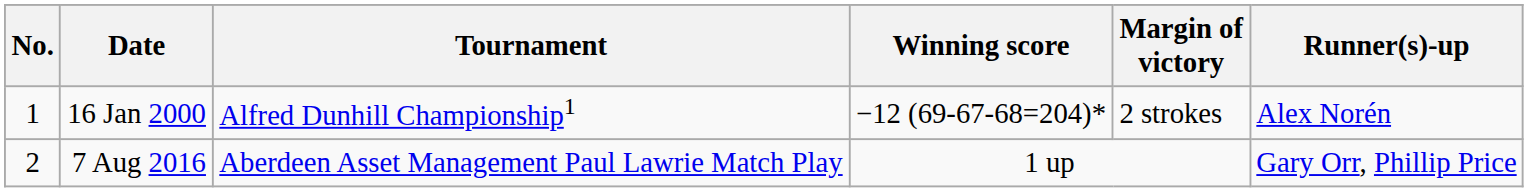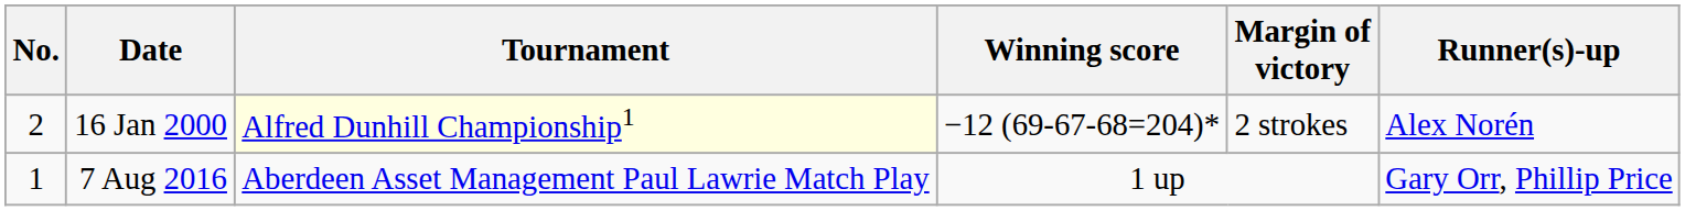 <table class="wikitable" style="font-size:95%;">
 <tr>
 <th>No.</th>
 <th>Date</th>
 <th>Tournament</th>
 <th>Winning score</th>
 <th>Margin of<br>victory</th>
 <th>Runner(s)-up</th>
 </tr>
 <tr>
-<td align=center>1</td>
+<td align=center>2</td>
 <td align=right>16 Jan <a href='#'>2000</a></td>
-<td><a href='#'>Alfred Dunhill Championship</a><sup>1</sup></td>
+<td style="background: lightyellow;"><a href='#'>Alfred Dunhill Championship</a><sup>1</sup></td>
 <td>−12 (69-67-68=204)*</td>
 <td>2 strokes</td>
 <td> <a href='#'>Alex Norén</a></td>
 </tr>
 <tr>
-<td align=center>2</td>
+<td align=center>1</td>
 <td align=right>7 Aug <a href='#'>2016</a></td>
 <td><a href='#'>Aberdeen Asset Management Paul Lawrie Match Play</a></td>
 <td colspan=2 align=center>1 up</td>
 <td> <a href='#'>Gary Orr</a>,  <a href='#'>Phillip Price</a></td>
 </tr>
 </table>
